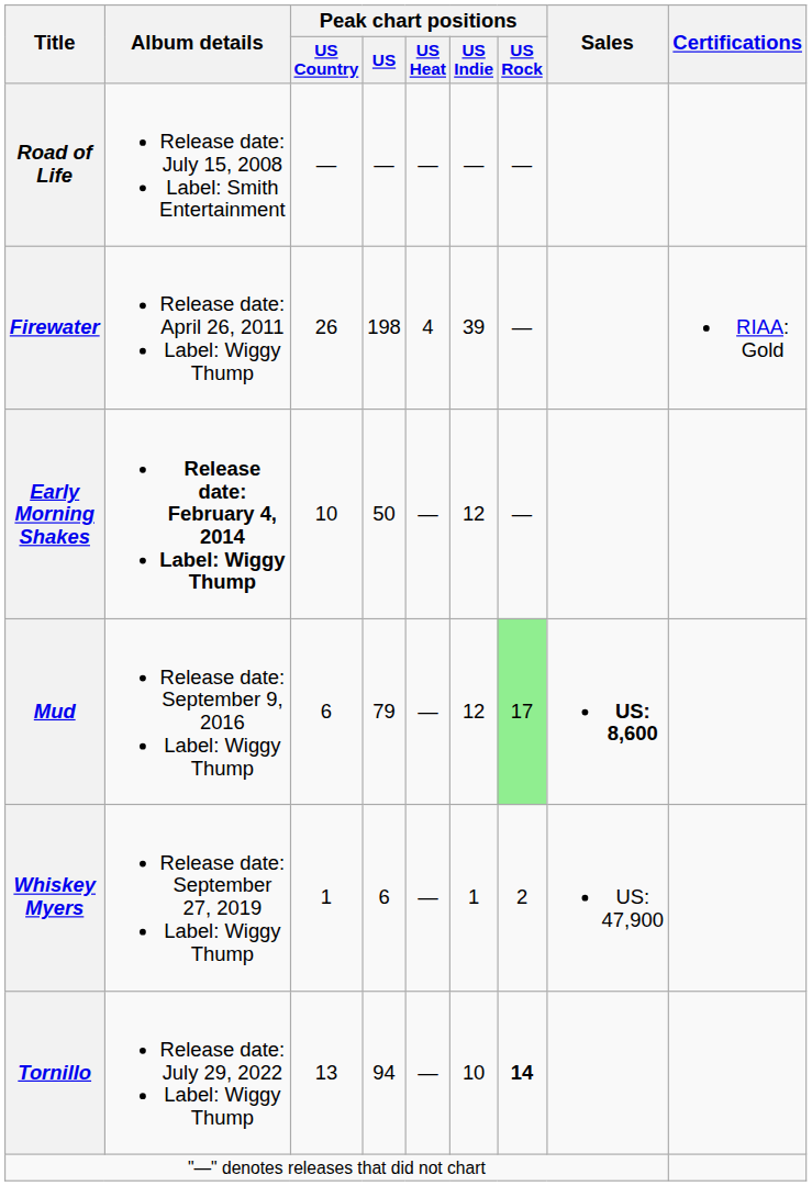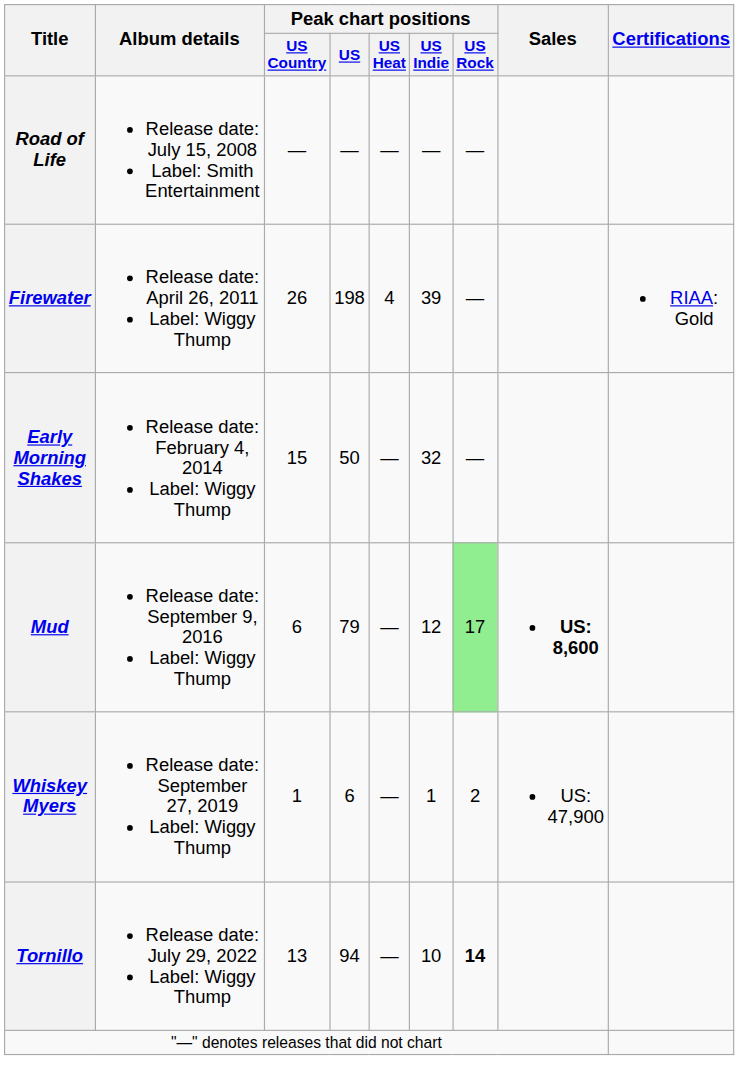 <table class="wikitable plainrowheaders" style="text-align:center;">
 <tr peeenus>
 <th rowspan="2" style="width:10em;">Title</th>
 <th rowspan="2" style="width:18em;">Album details</th>
 <th colspan="5">Peak chart positions</th>
 <th rowspan="2" style="width:8em;">Sales</th>
 <th rowspan="2"><a href='#'>Certifications</a></th>
 </tr>
 <tr style="font-size:smaller;">
 <th width="38"><a href='#'>US Country</a><br></th>
 <th width="38"><a href='#'>US</a><br></th>
 <th width="38"><a href='#'>US<br>Heat</a><br></th>
 <th width="38"><a href='#'>US<br>Indie</a><br></th>
 <th width="38"><a href='#'>US<br>Rock</a><br></th>
 </tr>
 <tr>
 <th scope="row"><em>Road of Life</em></th>
 <td><br><ul><li>Release date: July 15, 2008</li><li>Label: Smith Entertainment</li></ul></td>
 <td>—</td>
 <td>—</td>
 <td>—</td>
 <td>—</td>
 <td>—</td>
 <td></td>
 <td></td>
 </tr>
 <tr>
 <th scope="row"><em><a href='#'>Firewater</a></em></th>
 <td><br><ul><li>Release date: April 26, 2011</li><li>Label: Wiggy Thump</li></ul></td>
 <td>26</td>
 <td>198</td>
 <td>4</td>
 <td>39</td>
 <td>—</td>
 <td></td>
 <td><br><ul><li><a href='#'>RIAA</a>: Gold</li></ul></td>
 </tr>
 <tr>
 <th scope="row"><em><a href='#'>Early Morning Shakes</a></em></th>
-<td><strong><br><ul><li>Release date: February 4, 2014</li><li>Label: Wiggy Thump</li></ul></strong></td>
-<td>10</td>
+<td><br><ul><li>Release date: February 4, 2014</li><li>Label: Wiggy Thump</li></ul></td>
+<td>15</td>
 <td>50</td>
 <td>—</td>
-<td>12</td>
+<td>32</td>
 <td>—</td>
 <td></td>
 <td></td>
 </tr>
 <tr>
 <th scope="row"><em><a href='#'>Mud</a></em></th>
 <td><br><ul><li>Release date: September 9, 2016</li><li>Label: Wiggy Thump</li></ul></td>
 <td>6</td>
 <td>79</td>
 <td>—</td>
 <td>12</td>
 <td style="background: lightgreen;">17</td>
 <td><strong><br><ul><li>US: 8,600</li></ul></strong></td>
 <td></td>
 </tr>
 <tr>
 <th scope="row"><em><a href='#'>Whiskey Myers</a></em></th>
 <td><br><ul><li>Release date: September 27, 2019</li><li>Label: Wiggy Thump</li></ul></td>
 <td>1</td>
 <td>6</td>
 <td>—</td>
 <td>1</td>
 <td>2</td>
 <td><br><ul><li>US: 47,900</li></ul></td>
 <td></td>
 </tr>
 <tr>
 <th scope="row"><em><a href='#'>Tornillo</a></em></th>
 <td><br><ul><li>Release date: July 29, 2022</li><li>Label: Wiggy Thump</li></ul></td>
 <td>13</td>
 <td>94</td>
 <td>—</td>
 <td>10</td>
 <td><strong>14</strong></td>
 <td></td>
 <td></td>
 </tr>
 <tr>
 <td colspan="8" style="font-size:85%">"—" denotes releases that did not chart</td>
 <td></td>
 </tr>
 </table>
